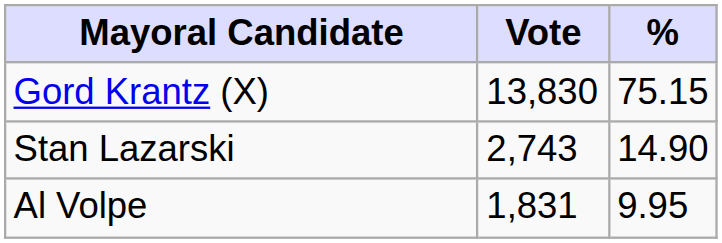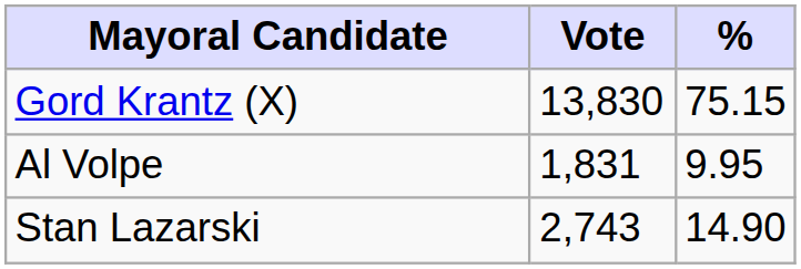 <table class="wikitable">
 <tr>
 <th style="background:#ddf; width:200px;">Mayoral Candidate </th>
 <th style="background:#ddf; width:50px;">Vote</th>
 <th style="background:#ddf; width:30px;">%</th>
 </tr>
 <tr>
 <td><a href='#'>Gord Krantz</a> (X)</td>
 <td>13,830</td>
 <td>75.15</td>
 </tr>
 <tr>
+<td>Al Volpe</td>
+<td>1,831</td>
+<td>9.95</td>
+</tr>
+<tr>
 <td>Stan Lazarski</td>
 <td>2,743</td>
 <td>14.90</td>
 </tr>
-<tr>
-<td>Al Volpe</td>
-<td>1,831</td>
-<td>9.95</td>
-</tr>
 </table>
